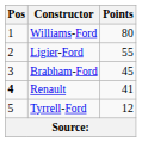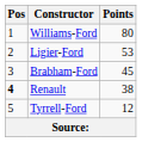 <table class="wikitable" style="font-size: 95%;">
 <tr>
 <th>Pos</th>
 <th>Constructor</th>
 <th>Points</th>
 </tr>
 <tr>
 <td>1</td>
 <td> <a href='#'>Williams</a>-<a href='#'>Ford</a></td>
 <td align="right">80</td>
 </tr>
 <tr>
 <td>2</td>
 <td> <a href='#'>Ligier</a>-<a href='#'>Ford</a></td>
-<td align="right">55</td>
+<td align="right">53</td>
 </tr>
 <tr>
 <td>3</td>
 <td> <a href='#'>Brabham</a>-<a href='#'>Ford</a></td>
 <td align="right">45</td>
 </tr>
 <tr>
 <td><strong>4</strong></td>
 <td> <a href='#'>Renault</a></td>
-<td align="right">41</td>
+<td align="right">38</td>
 </tr>
 <tr>
 <td>5</td>
 <td> <a href='#'>Tyrrell</a>-<a href='#'>Ford</a></td>
 <td align="right">12</td>
 </tr>
 <tr>
 <th colspan=4>Source:</th>
 </tr>
 </table>
